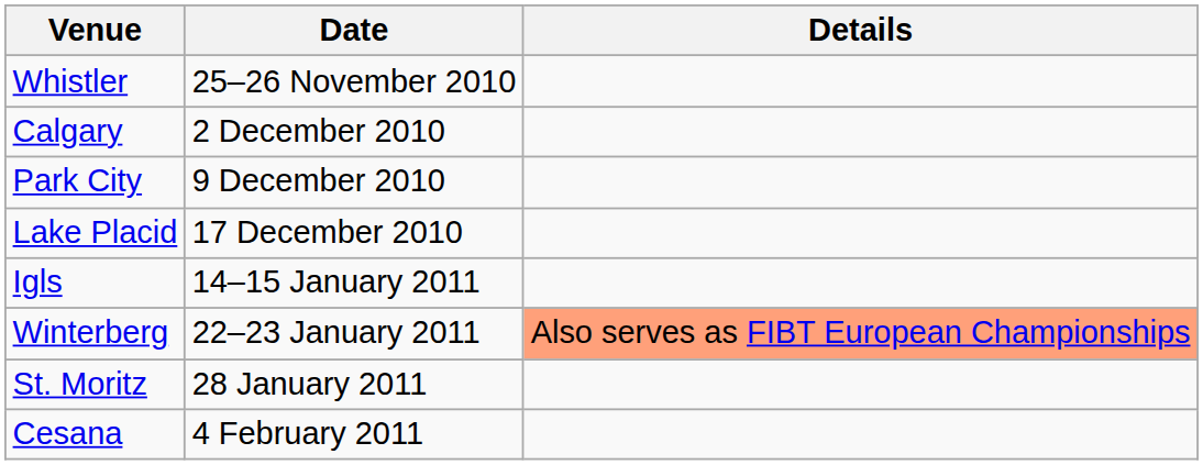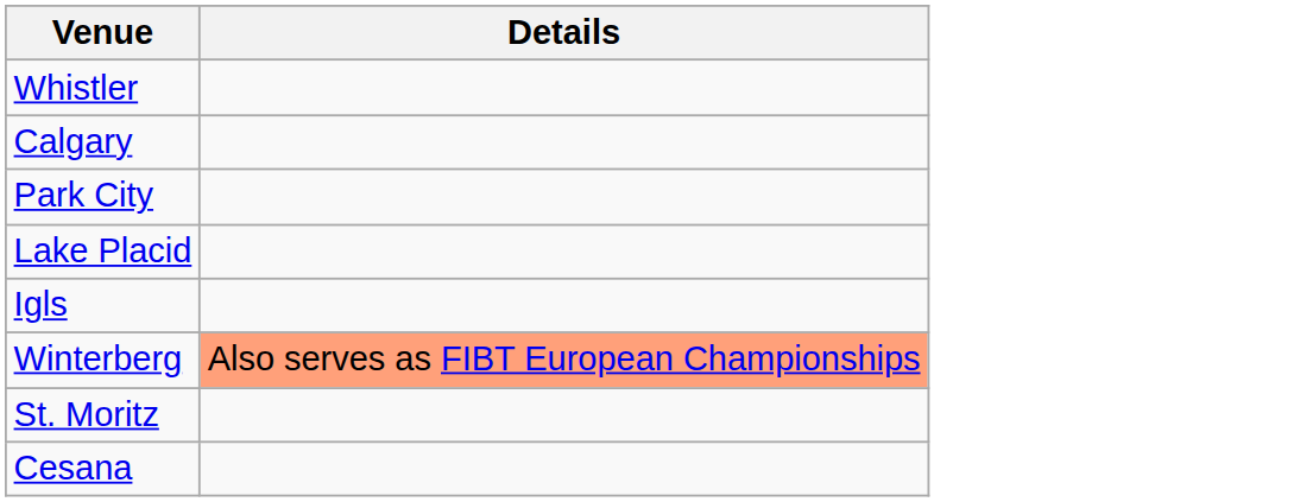 <table class= wikitable>
 <tr>
 <th>Venue</th>
-<th>Date</th>
 <th>Details</th>
 </tr>
 <tr>
 <td><a href='#'>Whistler</a></td>
-<td>25–26 November 2010</td>
 <td></td>
 </tr>
 <tr>
 <td><a href='#'>Calgary</a></td>
-<td>2 December 2010</td>
 <td></td>
 </tr>
 <tr>
 <td><a href='#'>Park City</a></td>
-<td>9 December 2010</td>
 <td></td>
 </tr>
 <tr>
 <td><a href='#'>Lake Placid</a></td>
-<td>17 December 2010</td>
 <td></td>
 </tr>
 <tr>
 <td><a href='#'>Igls</a></td>
-<td>14–15 January 2011</td>
 <td></td>
 </tr>
 <tr>
 <td><a href='#'>Winterberg</a></td>
-<td>22–23 January 2011</td>
 <td style="background: lightsalmon;">Also serves as <a href='#'>FIBT European Championships</a></td>
 </tr>
 <tr>
 <td><a href='#'>St. Moritz</a></td>
-<td>28 January 2011</td>
 <td></td>
 </tr>
 <tr>
 <td><a href='#'>Cesana</a></td>
-<td>4 February 2011</td>
 <td></td>
 </tr>
 </table>
